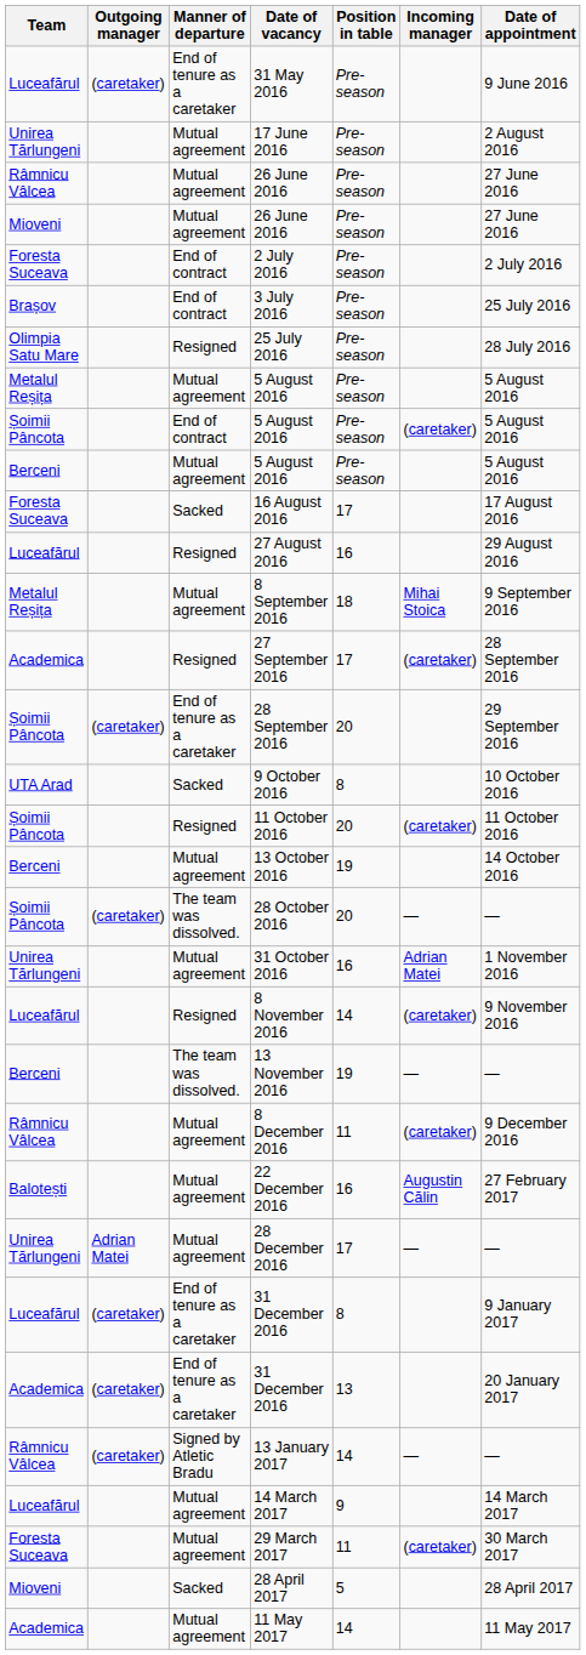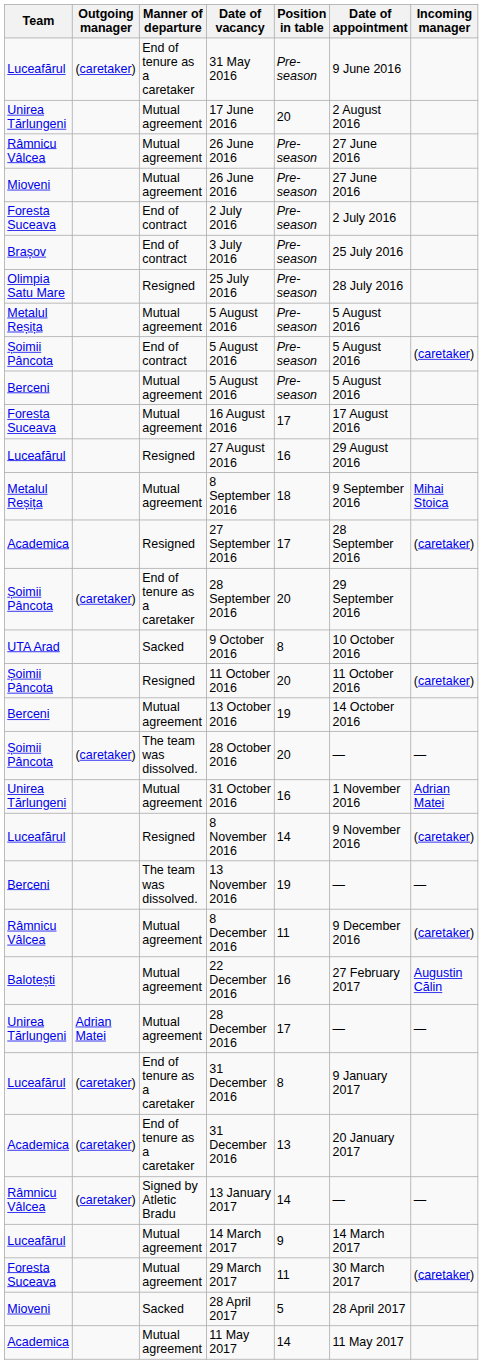 <table class="wikitable sortable">
 <tr>
 <th>Team</th>
 <th>Outgoing manager</th>
 <th>Manner of departure</th>
 <th>Date of vacancy</th>
 <th>Position in table</th>
+<th>Date of appointment</th>
 <th>Incoming manager</th>
-<th>Date of appointment</th>
 </tr>
 <tr>
 <td><a href='#'>Luceafărul</a></td>
 <td>  (<a href='#'>caretaker</a>)</td>
 <td>End of tenure as a caretaker</td>
 <td>31 May 2016</td>
 <td><em>Pre-season</em></td>
+<td>9 June 2016</td>
 <td> </td>
-<td>9 June 2016</td>
 </tr>
 <tr>
 <td><a href='#'>Unirea Tărlungeni</a></td>
 <td> </td>
 <td>Mutual agreement</td>
 <td>17 June 2016</td>
-<td><em>Pre-season</em></td>
+<td>20</td>
+<td>2 August 2016</td>
 <td> </td>
-<td>2 August 2016</td>
 </tr>
 <tr>
 <td><a href='#'>Râmnicu Vâlcea</a></td>
 <td> </td>
 <td>Mutual agreement</td>
 <td>26 June 2016</td>
 <td><em>Pre-season</em></td>
+<td>27 June 2016</td>
 <td> </td>
-<td>27 June 2016</td>
 </tr>
 <tr>
 <td><a href='#'>Mioveni</a></td>
 <td> </td>
 <td>Mutual agreement</td>
 <td>26 June 2016</td>
 <td><em>Pre-season</em></td>
+<td>27 June 2016</td>
 <td> </td>
-<td>27 June 2016</td>
 </tr>
 <tr>
 <td><a href='#'>Foresta Suceava</a></td>
 <td> </td>
 <td>End of contract</td>
 <td>2 July 2016</td>
 <td><em>Pre-season</em></td>
+<td>2 July 2016</td>
 <td> </td>
-<td>2 July 2016</td>
 </tr>
 <tr>
 <td><a href='#'>Brașov</a></td>
 <td> </td>
 <td>End of contract</td>
 <td>3 July 2016</td>
 <td><em>Pre-season</em></td>
+<td>25 July 2016</td>
 <td> </td>
-<td>25 July 2016</td>
 </tr>
 <tr>
 <td><a href='#'>Olimpia Satu Mare</a></td>
 <td> </td>
 <td>Resigned</td>
 <td>25 July 2016</td>
 <td><em>Pre-season</em></td>
+<td>28 July 2016</td>
 <td> </td>
-<td>28 July 2016</td>
 </tr>
 <tr>
 <td><a href='#'>Metalul Reșița</a></td>
 <td> </td>
 <td>Mutual agreement</td>
 <td>5 August 2016</td>
 <td><em>Pre-season</em></td>
+<td>5 August 2016</td>
 <td> </td>
-<td>5 August 2016</td>
 </tr>
 <tr>
 <td><a href='#'>Șoimii Pâncota</a></td>
 <td> </td>
 <td>End of contract</td>
 <td>5 August 2016</td>
 <td><em>Pre-season</em></td>
+<td>5 August 2016</td>
 <td>  (<a href='#'>caretaker</a>)</td>
-<td>5 August 2016</td>
 </tr>
 <tr>
 <td><a href='#'>Berceni</a></td>
 <td> </td>
 <td>Mutual agreement</td>
 <td>5 August 2016</td>
 <td><em>Pre-season</em></td>
+<td>5 August 2016</td>
 <td> </td>
-<td>5 August 2016</td>
 </tr>
 <tr>
 <td><a href='#'>Foresta Suceava</a></td>
 <td> </td>
-<td>Sacked</td>
+<td>Mutual agreement</td>
 <td>16 August 2016</td>
 <td>17</td>
+<td>17 August 2016</td>
 <td> </td>
-<td>17 August 2016</td>
 </tr>
 <tr>
 <td><a href='#'>Luceafărul</a></td>
 <td> </td>
 <td>Resigned</td>
 <td>27 August 2016</td>
 <td>16</td>
+<td>29 August 2016</td>
 <td> </td>
-<td>29 August 2016</td>
 </tr>
 <tr>
 <td><a href='#'>Metalul Reșița</a></td>
 <td> </td>
 <td>Mutual agreement</td>
 <td>8 September 2016</td>
 <td>18</td>
+<td>9 September 2016</td>
 <td> <a href='#'>Mihai Stoica</a></td>
-<td>9 September 2016</td>
 </tr>
 <tr>
 <td><a href='#'>Academica</a></td>
 <td> </td>
 <td>Resigned</td>
 <td>27 September 2016</td>
 <td>17</td>
+<td>28 September 2016</td>
 <td>  (<a href='#'>caretaker</a>)</td>
-<td>28 September 2016</td>
 </tr>
 <tr>
 <td><a href='#'>Șoimii Pâncota</a></td>
 <td>  (<a href='#'>caretaker</a>)</td>
 <td>End of tenure as a caretaker</td>
 <td>28 September 2016</td>
 <td>20</td>
+<td>29 September 2016</td>
 <td> </td>
-<td>29 September 2016</td>
 </tr>
 <tr>
 <td><a href='#'>UTA Arad</a></td>
 <td> </td>
 <td>Sacked</td>
 <td>9 October 2016</td>
 <td>8</td>
+<td>10 October 2016</td>
 <td> </td>
-<td>10 October 2016</td>
 </tr>
 <tr>
 <td><a href='#'>Șoimii Pâncota</a></td>
 <td> </td>
 <td>Resigned</td>
 <td>11 October 2016 </td>
 <td>20</td>
+<td>11 October 2016</td>
 <td>  (<a href='#'>caretaker</a>)</td>
-<td>11 October 2016</td>
 </tr>
 <tr>
 <td><a href='#'>Berceni</a></td>
 <td> </td>
 <td>Mutual agreement</td>
 <td>13 October 2016</td>
 <td>19</td>
+<td>14 October 2016</td>
 <td> </td>
-<td>14 October 2016</td>
 </tr>
 <tr>
 <td><a href='#'>Șoimii Pâncota</a></td>
 <td>  (<a href='#'>caretaker</a>)</td>
 <td>The team was dissolved.</td>
 <td>28 October 2016</td>
 <td>20</td>
 <td>—</td>
 <td>—</td>
 </tr>
 <tr>
 <td><a href='#'>Unirea Tărlungeni</a></td>
 <td> </td>
 <td>Mutual agreement</td>
 <td>31 October 2016</td>
 <td>16</td>
+<td>1 November 2016</td>
 <td> <a href='#'>Adrian Matei</a></td>
-<td>1 November 2016</td>
 </tr>
 <tr>
 <td><a href='#'>Luceafărul</a></td>
 <td> </td>
 <td>Resigned</td>
 <td>8 November 2016</td>
 <td>14</td>
+<td>9 November 2016</td>
 <td>  (<a href='#'>caretaker</a>)</td>
-<td>9 November 2016</td>
 </tr>
 <tr>
 <td><a href='#'>Berceni</a></td>
 <td> </td>
 <td>The team was dissolved.</td>
 <td>13 November 2016</td>
 <td>19</td>
 <td>—</td>
 <td>—</td>
 </tr>
 <tr>
 <td><a href='#'>Râmnicu Vâlcea</a></td>
 <td> </td>
 <td>Mutual agreement</td>
 <td>8 December 2016</td>
 <td>11</td>
+<td>9 December 2016</td>
 <td>  (<a href='#'>caretaker</a>)</td>
-<td>9 December 2016</td>
 </tr>
 <tr>
 <td><a href='#'>Balotești</a></td>
 <td> </td>
 <td>Mutual agreement</td>
 <td>22 December 2016</td>
 <td>16</td>
+<td>27 February 2017</td>
 <td> <a href='#'>Augustin Călin</a></td>
-<td>27 February 2017</td>
 </tr>
 <tr>
 <td><a href='#'>Unirea Tărlungeni</a></td>
 <td> <a href='#'>Adrian Matei</a></td>
 <td>Mutual agreement</td>
 <td>28 December 2016</td>
 <td>17</td>
 <td>—</td>
 <td>—</td>
 </tr>
 <tr>
 <td><a href='#'>Luceafărul</a></td>
 <td>  (<a href='#'>caretaker</a>)</td>
 <td>End of tenure as a caretaker</td>
 <td>31 December 2016</td>
 <td>8</td>
+<td>9 January 2017</td>
 <td> </td>
-<td>9 January 2017</td>
 </tr>
 <tr>
 <td><a href='#'>Academica</a></td>
 <td>  (<a href='#'>caretaker</a>)</td>
 <td>End of tenure as a caretaker</td>
 <td>31 December 2016</td>
 <td>13</td>
+<td>20 January 2017</td>
 <td> </td>
-<td>20 January 2017</td>
 </tr>
 <tr>
 <td><a href='#'>Râmnicu Vâlcea</a></td>
 <td>  (<a href='#'>caretaker</a>)</td>
 <td>Signed by Atletic Bradu</td>
 <td>13 January 2017</td>
 <td>14</td>
 <td>—</td>
 <td>—</td>
 </tr>
 <tr>
 <td><a href='#'>Luceafărul</a></td>
 <td> </td>
 <td>Mutual agreement</td>
 <td>14 March 2017</td>
 <td>9</td>
+<td>14 March 2017</td>
 <td> </td>
-<td>14 March 2017</td>
 </tr>
 <tr>
 <td><a href='#'>Foresta Suceava</a></td>
 <td> </td>
 <td>Mutual agreement</td>
 <td>29 March 2017</td>
 <td>11</td>
+<td>30 March 2017</td>
 <td>  (<a href='#'>caretaker</a>)</td>
-<td>30 March 2017</td>
 </tr>
 <tr>
 <td><a href='#'>Mioveni</a></td>
 <td> </td>
 <td>Sacked</td>
 <td>28 April 2017</td>
 <td>5</td>
+<td>28 April 2017</td>
 <td> </td>
-<td>28 April 2017</td>
 </tr>
 <tr>
 <td><a href='#'>Academica</a></td>
 <td> </td>
 <td>Mutual agreement</td>
 <td>11 May 2017</td>
 <td>14</td>
+<td>11 May 2017</td>
 <td> </td>
-<td>11 May 2017</td>
 </tr>
 </table>
